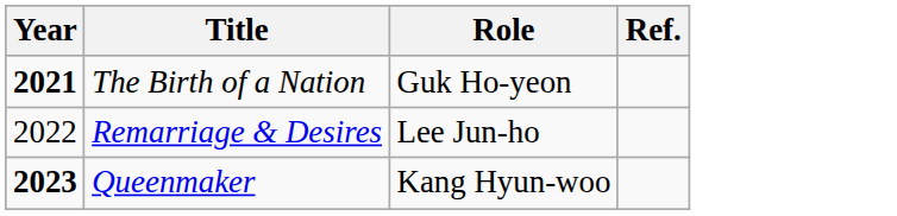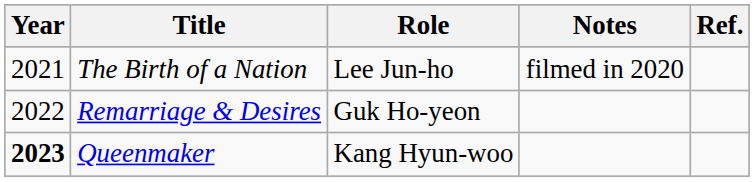 <table class="wikitable sortable">
 <tr>
 <th>Year</th>
 <th>Title</th>
 <th>Role</th>
+<th class="unsortable">Notes</th>
 <th class="unsortable">Ref.</th>
 </tr>
 <tr>
-<td><strong>2021</strong></td>
+<td>2021</td>
 <td><em>The Birth of a Nation</em></td>
-<td>Guk Ho-yeon</td>
+<td>Lee Jun-ho</td>
+<td>filmed in 2020</td>
 <td></td>
 </tr>
 <tr>
 <td>2022</td>
 <td><em><a href='#'>Remarriage & Desires</a></em></td>
-<td>Lee Jun-ho</td>
+<td>Guk Ho-yeon</td>
+<td></td>
 <td></td>
 </tr>
 <tr>
 <td><strong>2023</strong></td>
 <td><em><a href='#'>Queenmaker</a></em></td>
 <td>Kang Hyun-woo</td>
 <td></td>
+<td></td>
 </tr>
 </table>
